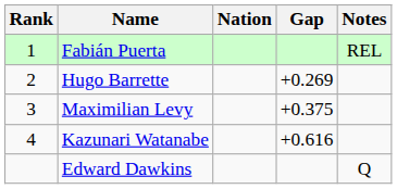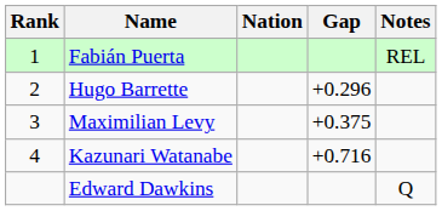 <table class="wikitable sortable" style="text-align:center">
 <tr>
 <th>Rank</th>
 <th>Name</th>
 <th>Nation</th>
 <th>Gap</th>
 <th>Notes</th>
 </tr>
 <tr bgcolor=ccffcc>
 <td>1</td>
 <td align=left><a href='#'>Fabián Puerta</a></td>
 <td align=left></td>
 <td></td>
 <td>REL</td>
 </tr>
 <tr>
 <td>2</td>
 <td align=left><a href='#'>Hugo Barrette</a></td>
 <td align=left></td>
-<td>+0.269</td>
+<td>+0.296</td>
 <td></td>
 </tr>
 <tr>
 <td>3</td>
 <td align=left><a href='#'>Maximilian Levy</a></td>
 <td align=left></td>
 <td>+0.375</td>
 <td></td>
 </tr>
 <tr>
 <td>4</td>
 <td align=left><a href='#'>Kazunari Watanabe</a></td>
 <td align=left></td>
-<td>+0.616</td>
+<td>+0.716</td>
 <td></td>
 </tr>
 <tr>
 <td></td>
 <td align=left><a href='#'>Edward Dawkins</a></td>
 <td align=left></td>
 <td></td>
 <td>Q</td>
 </tr>
 </table>
